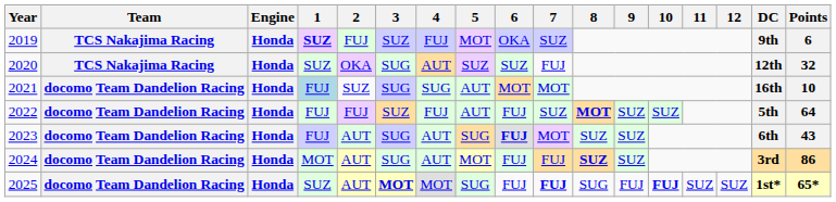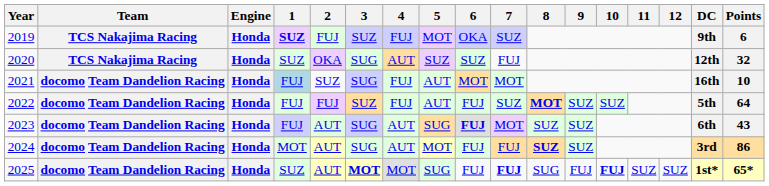 <table class="wikitable" style="text-align:center; font-size:85%">
 <tr>
 <th>Year</th>
 <th>Team</th>
 <th>Engine</th>
 <th>1</th>
 <th>2</th>
 <th>3</th>
 <th>4</th>
 <th>5</th>
 <th>6</th>
 <th>7</th>
 <th>8</th>
 <th>9</th>
 <th>10</th>
 <th>11</th>
 <th>12</th>
 <th>DC</th>
 <th>Points</th>
 </tr>
 <tr>
 <td><a href='#'>2019</a></td>
 <th nowrap><a href='#'>TCS Nakajima Racing</a></th>
 <th><a href='#'>Honda</a></th>
 <td style="background:#EFCFFF;"><strong><a href='#'>SUZ</a></strong><br></td>
 <td style="background:#DFFFDF;"><a href='#'>FUJ</a><br></td>
 <td style="background:#CFCFFF;"><a href='#'>SUZ</a><br></td>
 <td style="background:#CFCFFF;"><a href='#'>FUJ</a><br></td>
 <td style="background:#EFCFFF;"><a href='#'>MOT</a><br></td>
 <td style="background:#CFCFFF;"><a href='#'>OKA</a><br></td>
 <td style="background:#CFCFFF;"><a href='#'>SUZ</a><br></td>
 <td colspan=5></td>
 <th>9th</th>
 <th>6</th>
 </tr>
 <tr>
 <td><a href='#'>2020</a></td>
 <th nowrap><a href='#'>TCS Nakajima Racing</a></th>
 <th><a href='#'>Honda</a></th>
 <td style="background:#DFFFDF;"><a href='#'>SUZ</a><br></td>
 <td style="background:#EFCFFF;"><a href='#'>OKA</a><br></td>
 <td style="background:#DFFFDF;"><a href='#'>SUG</a><br></td>
 <td style="background:#FFDF9F;"><a href='#'>AUT</a><br></td>
 <td style="background:#EFCFFF;"><a href='#'>SUZ</a><br></td>
 <td style="background:#DFFFDF;"><a href='#'>SUZ</a><br></td>
 <td><a href='#'>FUJ</a></td>
 <td colspan=5></td>
 <th>12th</th>
 <th>32</th>
 </tr>
 <tr>
 <td><a href='#'>2021</a></td>
 <th><a href='#'>docomo</a> <a href='#'>Team Dandelion Racing</a></th>
 <th><a href='#'>Honda</a></th>
 <td style="background: lightblue;"><a href='#'>FUJ</a></td>
 <td><a href='#'>SUZ</a></td>
 <td style="background:#CFCFFF;"><a href='#'>SUG</a><br></td>
-<td style="background:#DFFFDF;"><a href='#'>SUG</a><br></td>
+<td style="background:#DFFFDF;"><a href='#'>FUJ</a><br></td>
 <td style="background:#DFFFDF;"><a href='#'>AUT</a><br></td>
 <td style="background:#FFDF9F;"><a href='#'>MOT</a><br></td>
 <td style="background:#DFFFDF;"><a href='#'>MOT</a><br></td>
 <td colspan=5></td>
 <th>16th</th>
 <th>10</th>
 </tr>
 <tr>
 <td><a href='#'>2022</a></td>
 <th><a href='#'>docomo</a> <a href='#'>Team Dandelion Racing</a></th>
 <th><a href='#'>Honda</a></th>
 <td style="background:#DFFFDF;"><a href='#'>FUJ</a><br></td>
 <td style="background:#EFCFFF;"><a href='#'>FUJ</a><br></td>
 <td style="background:#FFDF9F;"><a href='#'>SUZ</a><br></td>
 <td style="background:#DFFFDF;"><a href='#'>FUJ</a><br></td>
 <td style="background:#DFFFDF;"><a href='#'>AUT</a><br></td>
 <td style="background:#DFFFDF;"><a href='#'>FUJ</a><br></td>
 <td style="background:#DFFFDF;"><a href='#'>SUZ</a><br></td>
 <td style="background:#FFDF9F;"><strong><a href='#'>MOT</a><br></strong></td>
 <td style="background:#DFFFDF;"><a href='#'>SUZ</a><br></td>
 <td style="background:#DFFFDF;"><a href='#'>SUZ</a><br></td>
 <td colspan=2></td>
 <th>5th</th>
 <th>64</th>
 </tr>
 <tr>
 <td><a href='#'>2023</a></td>
 <th><a href='#'>docomo</a> <a href='#'>Team Dandelion Racing</a></th>
 <th><a href='#'>Honda</a></th>
 <td style="background:#CFCFFF;"><a href='#'>FUJ</a><br></td>
 <td style="background:#DFFFDF;"><a href='#'>AUT</a><br></td>
 <td style="background:#CFCFFF;"><a href='#'>SUG</a><br></td>
 <td style="background:#DFFFDF;"><a href='#'>AUT</a><br></td>
 <td style="background:#FFDF9F;"><a href='#'>SUG</a><br></td>
 <td style="background:#DFDFDF;"><strong><a href='#'>FUJ</a></strong><br></td>
 <td style="background:#EFCFFF;"><a href='#'>MOT</a><br></td>
 <td style="background:#DFFFDF;"><a href='#'>SUZ</a><br></td>
 <td style="background:#DFFFDF;"><a href='#'>SUZ</a><br></td>
 <td colspan=3></td>
 <th>6th</th>
 <th>43</th>
 </tr>
 <tr>
 <td><a href='#'>2024</a></td>
 <th><a href='#'>docomo</a> <a href='#'>Team Dandelion Racing</a></th>
 <th><a href='#'>Honda</a></th>
 <td style="background:#DFFFDF;"><a href='#'>MOT</a><br></td>
 <td style="background:#FFFFBF;"><a href='#'>AUT</a><br></td>
 <td style="background:#DFFFDF;"><a href='#'>SUG</a><br></td>
 <td style="background:#DFFFDF;"><a href='#'>AUT</a><br></td>
 <td style="background:#FFFFBF;"><a href='#'>MOT</a><br></td>
 <td style="background:#DFFFDF;"><a href='#'>FUJ</a><br></td>
 <td style="background:#FFDF9F;"><a href='#'>FUJ</a><br></td>
 <td style="background:#FFDF9F;"><strong><a href='#'>SUZ</a><br></strong></td>
 <td style="background:#DFFFDF;"><a href='#'>SUZ</a><br></td>
 <td colspan=3></td>
 <th style="background:#FFDF9F;">3rd</th>
 <th style="background:#FFDF9F;">86</th>
 </tr>
 <tr>
 <td><a href='#'>2025</a></td>
 <th nowrap><a href='#'>docomo</a> <a href='#'>Team Dandelion Racing</a></th>
 <th><a href='#'>Honda</a></th>
 <td style="background:#DFFFDF;"><a href='#'>SUZ</a><br></td>
 <td style="background:#FFFFBF;"><a href='#'>AUT</a><br></td>
 <td style="background:#FFFFBF;"><strong><a href='#'>MOT</a></strong><br></td>
 <td style="background:#DFDFDF;"><a href='#'>MOT</a><br></td>
 <td style="background:#DFFFDF;"><a href='#'>SUG</a><br></td>
 <td style="background:#;"><a href='#'>FUJ</a><br></td>
 <td style="background:#;"><strong><a href='#'>FUJ</a><br></strong></td>
 <td style="background:#;"><a href='#'>SUG</a><br></td>
 <td style="background:#;"><a href='#'>FUJ</a><br></td>
 <td style="background:#;"><strong><a href='#'>FUJ</a><br></strong></td>
 <td style="background:#;"><a href='#'>SUZ</a><br></td>
 <td style="background:#;"><a href='#'>SUZ</a><br></td>
 <th style="background:#FFFFBF";>1st*</th>
 <th style="background:#FFFFBF";>65*</th>
 </tr>
 </table>
